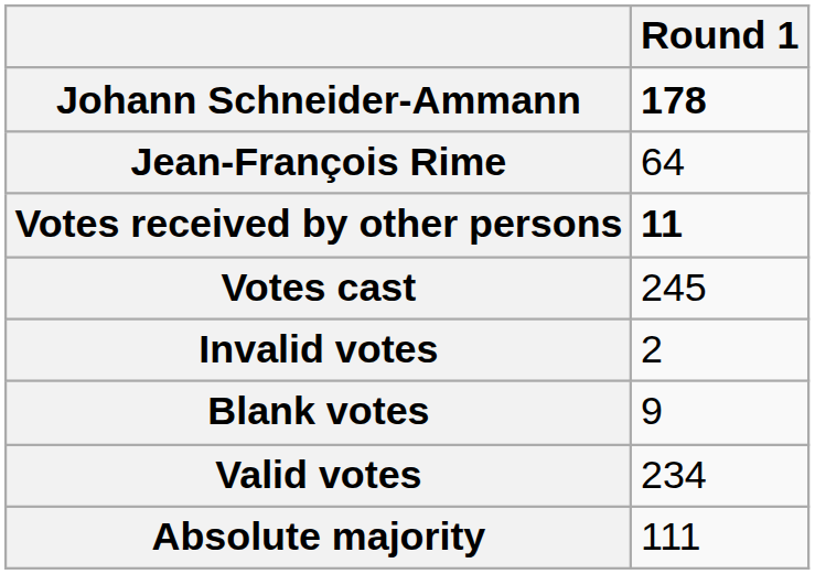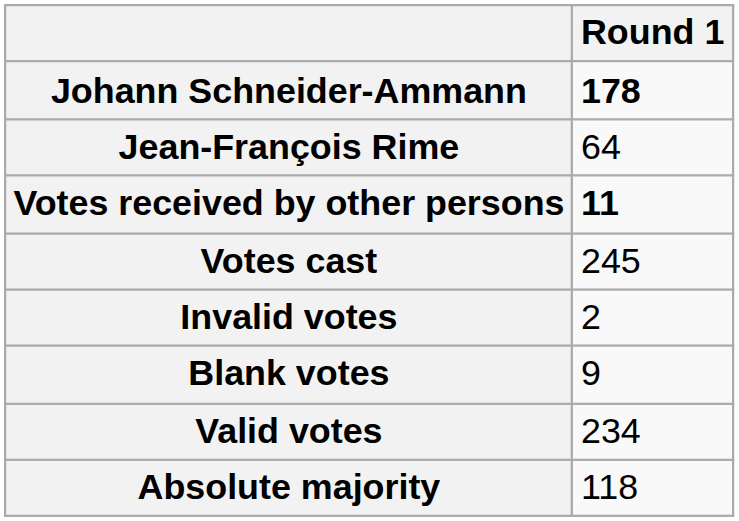 <table class="wikitable">
 <tr>
 <th></th>
 <th>Round 1</th>
 </tr>
 <tr>
 <th>Johann Schneider-Ammann</th>
 <td><strong>178</strong></td>
 </tr>
 <tr>
 <th>Jean-François Rime</th>
 <td>64</td>
 </tr>
 <tr>
 <th>Votes received by other persons</th>
 <td><strong>11</strong></td>
 </tr>
 <tr>
 <th>Votes cast</th>
 <td>245</td>
 </tr>
 <tr>
 <th>Invalid votes</th>
 <td>2</td>
 </tr>
 <tr>
 <th>Blank votes</th>
 <td>9</td>
 </tr>
 <tr>
 <th>Valid votes</th>
 <td>234</td>
 </tr>
 <tr>
 <th>Absolute majority</th>
-<td>111</td>
+<td>118</td>
 </tr>
 </table>
